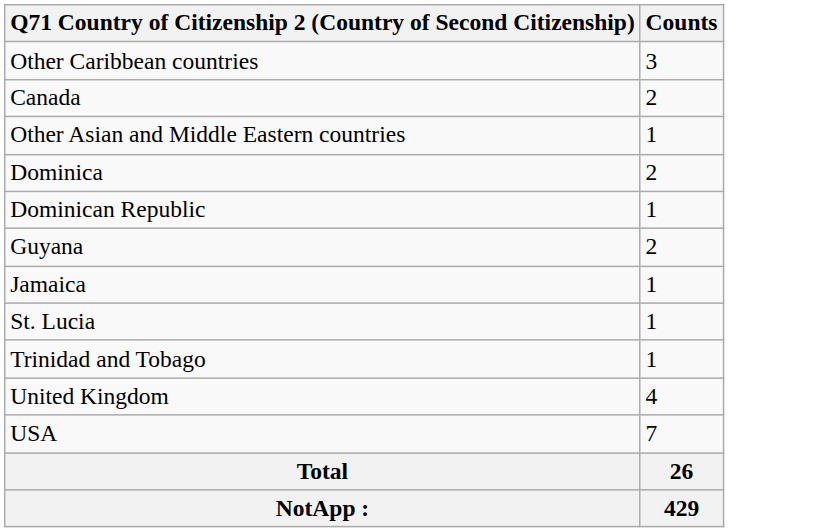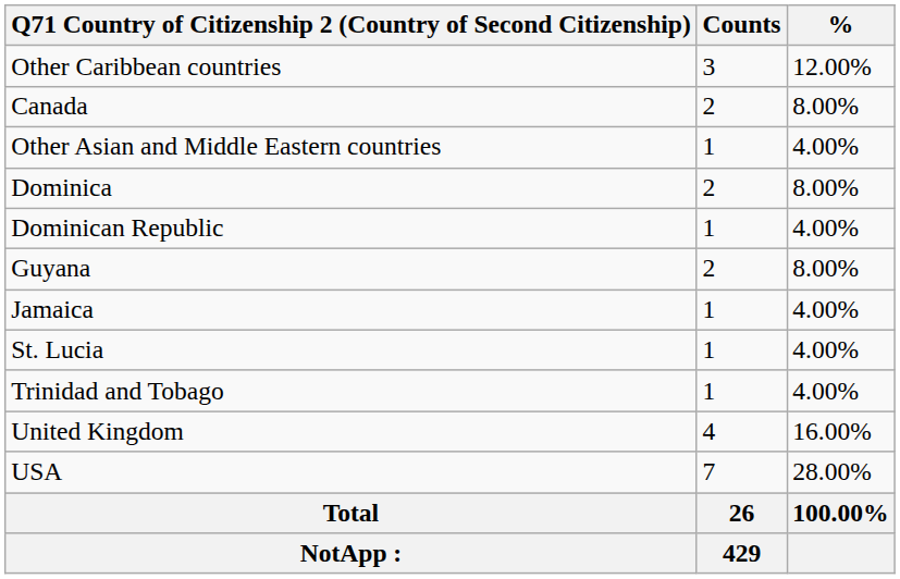 <table class="wikitable sortable">
 <tr>
 <th>Q71 Country of Citizenship 2 (Country of Second Citizenship)</th>
 <th>Counts</th>
+<th>%</th>
 </tr>
 <tr>
 <td>Other Caribbean countries</td>
 <td>3</td>
+<td>12.00%</td>
 </tr>
 <tr>
 <td>Canada</td>
 <td>2</td>
+<td>8.00%</td>
 </tr>
 <tr>
 <td>Other Asian and Middle Eastern countries</td>
 <td>1</td>
+<td>4.00%</td>
 </tr>
 <tr>
 <td>Dominica</td>
 <td>2</td>
+<td>8.00%</td>
 </tr>
 <tr>
 <td>Dominican Republic</td>
 <td>1</td>
+<td>4.00%</td>
 </tr>
 <tr>
 <td>Guyana</td>
 <td>2</td>
+<td>8.00%</td>
 </tr>
 <tr>
 <td>Jamaica</td>
 <td>1</td>
+<td>4.00%</td>
 </tr>
 <tr>
 <td>St. Lucia</td>
 <td>1</td>
+<td>4.00%</td>
 </tr>
 <tr>
 <td>Trinidad and Tobago</td>
 <td>1</td>
+<td>4.00%</td>
 </tr>
 <tr>
 <td>United Kingdom</td>
 <td>4</td>
+<td>16.00%</td>
 </tr>
 <tr>
 <td>USA</td>
 <td>7</td>
+<td>28.00%</td>
 </tr>
 <tr>
 <th>Total</th>
 <th>26</th>
+<th>100.00%</th>
 </tr>
 <tr>
 <th>NotApp :</th>
 <th>429</th>
+<th></th>
 </tr>
 </table>
